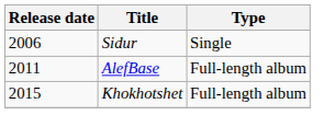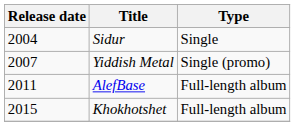 <table class="wikitable">
 <tr>
 <th>Release date</th>
 <th>Title</th>
 <th>Type</th>
 </tr>
 <tr>
-<td>2006</td>
+<td>2004</td>
 <td><em>Sidur</em></td>
 <td>Single</td>
+</tr>
+<tr>
+<td>2007</td>
+<td><em>Yiddish Metal</em></td>
+<td>Single (promo)</td>
 </tr>
 <tr>
 <td>2011</td>
 <td><em><a href='#'>AlefBase</a></em></td>
 <td>Full-length album</td>
 </tr>
 <tr>
 <td>2015</td>
 <td><em>Khokhotshet</em></td>
 <td>Full-length album</td>
 </tr>
 <tr>
 </tr>
 </table>
